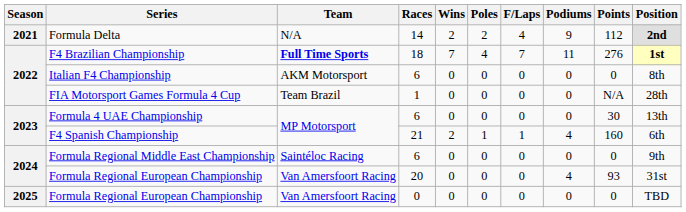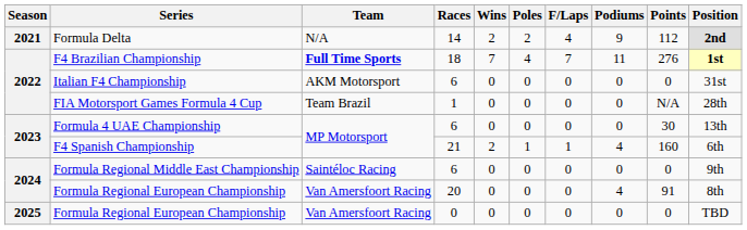 <table class="wikitable" style="font-size: 90%; text-align:center">
 <tr>
 <th>Season</th>
 <th>Series</th>
 <th>Team</th>
 <th>Races</th>
 <th>Wins</th>
 <th>Poles</th>
 <th>F/Laps</th>
 <th>Podiums</th>
 <th>Points</th>
 <th>Position</th>
 </tr>
 <tr>
 <th>2021</th>
 <td align="left">Formula Delta</td>
 <td align="left">N/A</td>
 <td>14</td>
 <td>2</td>
 <td>2</td>
 <td>4</td>
 <td>9</td>
 <td>112</td>
 <td style="background:#DFDFDF;"><strong>2nd</strong></td>
 </tr>
 <tr>
 <th rowspan="3">2022</th>
 <td align="left"><a href='#'>F4 Brazilian Championship</a></td>
 <td align="left"><strong><a href='#'>Full Time Sports</a></strong></td>
 <td>18</td>
 <td>7</td>
 <td>4</td>
 <td>7</td>
 <td>11</td>
 <td>276</td>
 <td style="background:#FFFFBF;"><strong>1st</strong></td>
 </tr>
 <tr>
 <td align="left"><a href='#'>Italian F4 Championship</a></td>
 <td align="left">AKM Motorsport</td>
 <td>6</td>
 <td>0</td>
 <td>0</td>
 <td>0</td>
 <td>0</td>
 <td>0</td>
-<td>8th</td>
+<td>31st</td>
 </tr>
 <tr>
 <td align="left"><a href='#'>FIA Motorsport Games Formula 4 Cup</a></td>
 <td align="left">Team Brazil</td>
 <td>1</td>
 <td>0</td>
 <td>0</td>
 <td>0</td>
 <td>0</td>
 <td>N/A</td>
 <td>28th</td>
 </tr>
 <tr>
 <th rowspan="2">2023</th>
 <td align="left"><a href='#'>Formula 4 UAE Championship</a></td>
 <td rowspan="2" align="left"><a href='#'>MP Motorsport</a></td>
 <td>6</td>
 <td>0</td>
 <td>0</td>
 <td>0</td>
 <td>0</td>
 <td>30</td>
 <td>13th</td>
 </tr>
 <tr>
 <td align=left><a href='#'>F4 Spanish Championship</a></td>
 <td>21</td>
 <td>2</td>
 <td>1</td>
 <td>1</td>
 <td>4</td>
 <td>160</td>
 <td>6th</td>
 </tr>
 <tr>
 <th rowspan="2">2024</th>
 <td align=left><a href='#'>Formula Regional Middle East Championship</a></td>
 <td align=left><a href='#'>Saintéloc Racing</a></td>
 <td>6</td>
 <td>0</td>
 <td>0</td>
 <td>0</td>
 <td>0</td>
 <td>0</td>
 <td>9th</td>
 </tr>
 <tr>
 <td align=left><a href='#'>Formula Regional European Championship</a></td>
 <td align=left><a href='#'>Van Amersfoort Racing</a></td>
 <td>20</td>
 <td>0</td>
 <td>0</td>
 <td>0</td>
 <td>4</td>
-<td>93</td>
-<td>31st</td>
+<td>91</td>
+<td>8th</td>
 </tr>
 <tr>
 <th>2025</th>
 <td align=left nowrap><a href='#'>Formula Regional European Championship</a></td>
 <td align=left nowrap><a href='#'>Van Amersfoort Racing</a></td>
 <td>0</td>
 <td>0</td>
 <td>0</td>
 <td>0</td>
 <td>0</td>
 <td>0</td>
 <td>TBD</td>
 </tr>
 </table>
